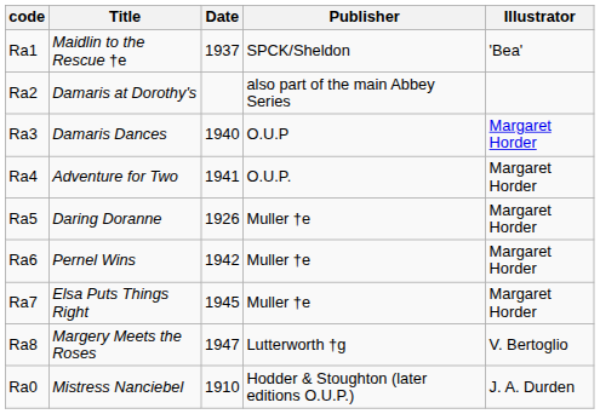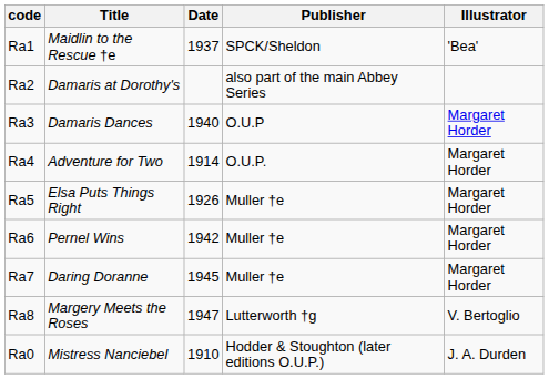 <table class="wikitable">
 <tr>
 <th>code</th>
 <th>Title</th>
 <th>Date</th>
 <th>Publisher</th>
 <th>Illustrator</th>
 </tr>
 <tr>
 <td>Ra1</td>
 <td><em>Maidlin to the Rescue</em> †e</td>
 <td>1937</td>
 <td>SPCK/Sheldon</td>
 <td>'Bea'</td>
 </tr>
 <tr>
 <td>Ra2</td>
 <td><em>Damaris at Dorothy's</em></td>
 <td></td>
 <td>also part of the main Abbey Series</td>
 <td></td>
 </tr>
 <tr>
 <td>Ra3</td>
 <td><em>Damaris Dances</em></td>
 <td>1940</td>
 <td>O.U.P</td>
 <td><a href='#'>Margaret Horder</a></td>
 </tr>
 <tr>
 <td>Ra4</td>
 <td><em>Adventure for Two</em></td>
-<td>1941</td>
+<td>1914</td>
 <td>O.U.P.</td>
 <td>Margaret Horder</td>
 </tr>
 <tr>
 <td>Ra5</td>
-<td><em>Daring Doranne</em></td>
+<td><em>Elsa Puts Things Right</em></td>
 <td>1926</td>
 <td>Muller †e</td>
 <td>Margaret Horder</td>
 </tr>
 <tr>
 <td>Ra6</td>
 <td><em>Pernel Wins</em></td>
 <td>1942</td>
 <td>Muller †e</td>
 <td>Margaret Horder</td>
 </tr>
 <tr>
 <td>Ra7</td>
-<td><em>Elsa Puts Things Right</em></td>
+<td><em>Daring Doranne</em></td>
 <td>1945</td>
 <td>Muller †e</td>
 <td>Margaret Horder</td>
 </tr>
 <tr>
 <td>Ra8</td>
 <td><em>Margery Meets the Roses</em></td>
 <td>1947</td>
 <td>Lutterworth †g</td>
 <td>V. Bertoglio</td>
 </tr>
 <tr>
 <td>Ra0</td>
 <td><em>Mistress Nanciebel</em></td>
 <td>1910</td>
 <td>Hodder & Stoughton (later editions O.U.P.)</td>
 <td>J. A. Durden</td>
 </tr>
 </table>
